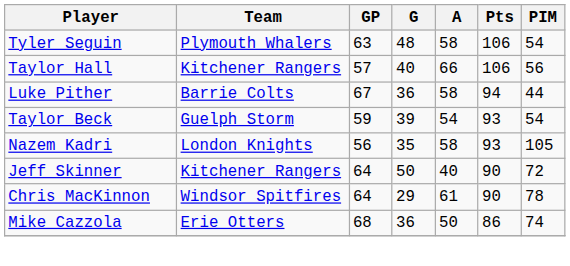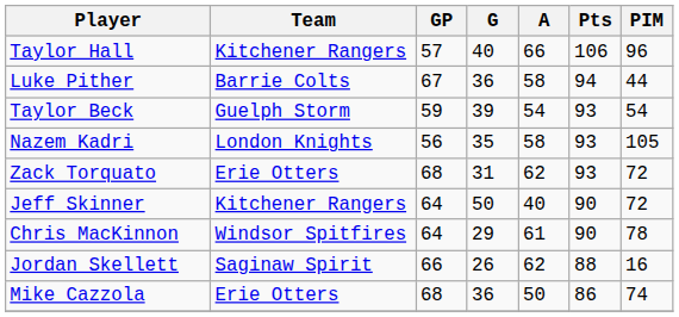 <table class="wikitable">
 <tr>
 <th bgcolor="#DDDDFF" width="30%">Player</th>
 <th bgcolor="#DDDDFF" width="30%">Team</th>
 <th bgcolor="#DDDDFF" width="7.5%">GP</th>
 <th bgcolor="#DDDDFF" width="7.5%">G</th>
 <th bgcolor="#DDDDFF" width="7.5%">A</th>
 <th bgcolor="#DDDDFF" width="7.5%">Pts</th>
 <th bgcolor="#DDDDFF" width="7.5%">PIM</th>
 </tr>
 <tr>
-<td><a href='#'>Tyler Seguin</a></td>
-<td><a href='#'>Plymouth Whalers</a></td>
-<td>63</td>
-<td>48</td>
-<td>58</td>
-<td>106</td>
-<td>54</td>
-</tr>
-<tr>
 <td><a href='#'>Taylor Hall</a></td>
 <td><a href='#'>Kitchener Rangers</a></td>
 <td>57</td>
 <td>40</td>
 <td>66</td>
 <td>106</td>
-<td>56</td>
+<td>96</td>
 </tr>
 <tr>
 <td><a href='#'>Luke Pither</a></td>
 <td><a href='#'>Barrie Colts</a></td>
 <td>67</td>
 <td>36</td>
 <td>58</td>
 <td>94</td>
 <td>44</td>
 </tr>
 <tr>
 <td><a href='#'>Taylor Beck</a></td>
 <td><a href='#'>Guelph Storm</a></td>
 <td>59</td>
 <td>39</td>
 <td>54</td>
 <td>93</td>
 <td>54</td>
 </tr>
 <tr>
 <td><a href='#'>Nazem Kadri</a></td>
 <td><a href='#'>London Knights</a></td>
 <td>56</td>
 <td>35</td>
 <td>58</td>
 <td>93</td>
 <td>105</td>
 </tr>
 <tr>
+<td><a href='#'>Zack Torquato</a></td>
+<td><a href='#'>Erie Otters</a></td>
+<td>68</td>
+<td>31</td>
+<td>62</td>
+<td>93</td>
+<td>72</td>
+</tr>
+<tr>
 <td><a href='#'>Jeff Skinner</a></td>
 <td><a href='#'>Kitchener Rangers</a></td>
 <td>64</td>
 <td>50</td>
 <td>40</td>
 <td>90</td>
 <td>72</td>
 </tr>
 <tr>
 <td><a href='#'>Chris MacKinnon</a></td>
 <td><a href='#'>Windsor Spitfires</a></td>
 <td>64</td>
 <td>29</td>
 <td>61</td>
 <td>90</td>
 <td>78</td>
 </tr>
 <tr>
+<td><a href='#'>Jordan Skellett</a></td>
+<td><a href='#'>Saginaw Spirit</a></td>
+<td>66</td>
+<td>26</td>
+<td>62</td>
+<td>88</td>
+<td>16</td>
+</tr>
+<tr>
 <td><a href='#'>Mike Cazzola</a></td>
 <td><a href='#'>Erie Otters</a></td>
 <td>68</td>
 <td>36</td>
 <td>50</td>
 <td>86</td>
 <td>74</td>
 </tr>
 <tr>
 </tr>
 </table>
